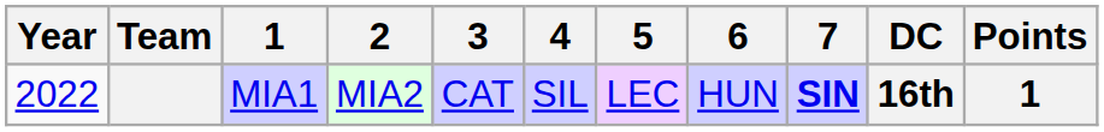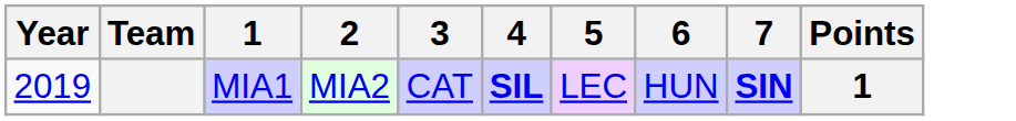 <table class="wikitable" style="text-align:center; font-size:85%;">
 <tr>
 <th>Year</th>
 <th>Team</th>
 <th>1</th>
 <th>2</th>
 <th>3</th>
 <th>4</th>
 <th>5</th>
 <th>6</th>
 <th>7</th>
-<th>DC</th>
 <th>Points</th>
 </tr>
 <tr>
-<td><a href='#'>2022</a></td>
+<td><a href='#'>2019</a></td>
 <th></th>
 <td style="background:#cfcfff;"><a href='#'>MIA1</a><br></td>
 <td style="background:#dfffdf;"><a href='#'>MIA2</a><br></td>
 <td style="background:#cfcfff;"><a href='#'>CAT</a><br></td>
-<td style="background:#cfcfff;"><a href='#'>SIL</a><br></td>
+<td style="background:#cfcfff;"><strong><a href='#'>SIL</a><br></strong></td>
 <td style="background:#efcfff;"><a href='#'>LEC</a><br></td>
 <td style="background:#cfcfff;"><a href='#'>HUN</a><br></td>
 <td style="background:#cfcfff;"><strong><a href='#'>SIN</a><br></strong></td>
-<th>16th</th>
 <th>1</th>
 </tr>
 </table>
